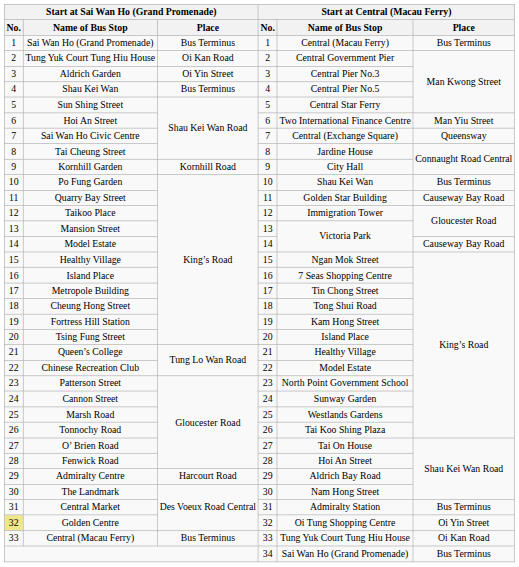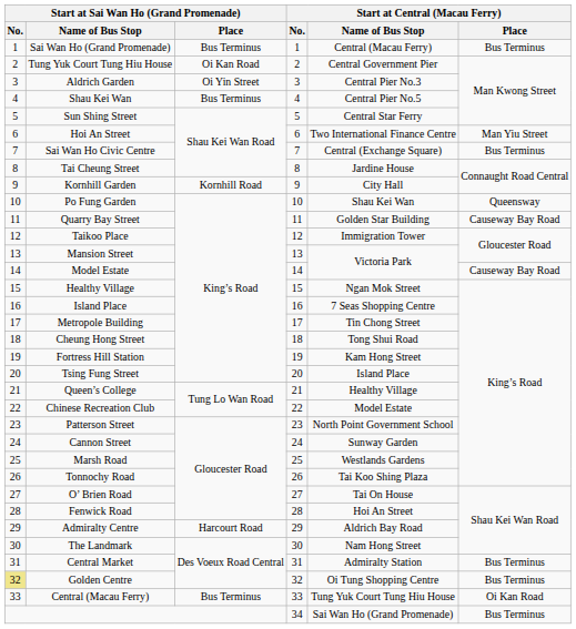 <table class="wikitable" style="text-align: center">
 <tr>
 <th colspan=3>Start at Sai Wan Ho (Grand Promenade)</th>
 <th colspan="3">Start at Central (Macau Ferry)</th>
 </tr>
 <tr>
 <th>No.</th>
 <th>Name of Bus Stop</th>
 <th>Place</th>
 <th>No.</th>
 <th>Name of Bus Stop</th>
 <th>Place</th>
 </tr>
 <tr>
 <td>1</td>
 <td>Sai Wan Ho (Grand Promenade)</td>
 <td>Bus Terminus</td>
 <td>1</td>
 <td>Central (Macau Ferry)</td>
 <td>Bus Terminus</td>
 </tr>
 <tr>
 <td>2</td>
 <td>Tung Yuk Court Tung Hiu House</td>
 <td>Oi Kan Road</td>
 <td>2</td>
 <td>Central Government Pier</td>
 <td rowspan="4">Man Kwong Street</td>
 </tr>
 <tr>
 <td>3</td>
 <td>Aldrich Garden</td>
 <td>Oi Yin Street</td>
 <td>3</td>
 <td>Central Pier No.3</td>
 </tr>
 <tr>
 <td>4</td>
 <td>Shau Kei Wan</td>
 <td>Bus Terminus</td>
 <td>4</td>
 <td>Central Pier No.5</td>
 </tr>
 <tr>
 <td>5</td>
 <td>Sun Shing Street</td>
 <td rowspan="4">Shau Kei Wan Road</td>
 <td>5</td>
 <td>Central Star Ferry</td>
 </tr>
 <tr>
 <td>6</td>
 <td>Hoi An Street</td>
 <td>6</td>
 <td>Two International Finance Centre</td>
 <td>Man Yiu Street</td>
 </tr>
 <tr>
 <td>7</td>
 <td>Sai Wan Ho Civic Centre</td>
 <td>7</td>
 <td>Central (Exchange Square)</td>
-<td>Queensway</td>
+<td>Bus Terminus</td>
 </tr>
 <tr>
 <td>8</td>
 <td>Tai Cheung Street</td>
 <td>8</td>
 <td>Jardine House</td>
 <td rowspan="2">Connaught Road Central</td>
 </tr>
 <tr>
 <td>9</td>
 <td>Kornhill Garden</td>
 <td>Kornhill Road</td>
 <td>9</td>
 <td>City Hall</td>
 </tr>
 <tr>
 <td>10</td>
 <td>Po Fung Garden</td>
 <td rowspan="11">King’s Road</td>
 <td>10</td>
 <td>Shau Kei Wan</td>
-<td>Bus Terminus</td>
+<td>Queensway</td>
 </tr>
 <tr>
 <td>11</td>
 <td>Quarry Bay Street</td>
 <td>11</td>
 <td>Golden Star Building</td>
 <td>Causeway Bay Road</td>
 </tr>
 <tr>
 <td>12</td>
 <td>Taikoo Place</td>
 <td>12</td>
 <td>Immigration Tower</td>
 <td rowspan="2">Gloucester Road</td>
 </tr>
 <tr>
 <td>13</td>
 <td>Mansion Street</td>
 <td>13</td>
 <td rowspan=2>Victoria Park</td>
 </tr>
 <tr>
 <td>14</td>
 <td>Model Estate</td>
 <td>14</td>
 <td>Causeway Bay Road</td>
 </tr>
 <tr>
 <td>15</td>
 <td>Healthy Village</td>
 <td>15</td>
 <td>Ngan Mok Street</td>
 <td rowspan="12">King’s Road</td>
 </tr>
 <tr>
 <td>16</td>
 <td>Island Place</td>
 <td>16</td>
 <td>7 Seas Shopping Centre</td>
 </tr>
 <tr>
 <td>17</td>
 <td>Metropole Building</td>
 <td>17</td>
 <td>Tin Chong Street</td>
 </tr>
 <tr>
 <td>18</td>
 <td>Cheung Hong Street</td>
 <td>18</td>
 <td>Tong Shui Road</td>
 </tr>
 <tr>
 <td>19</td>
 <td>Fortress Hill Station</td>
 <td>19</td>
 <td>Kam Hong Street</td>
 </tr>
 <tr>
 <td>20</td>
 <td>Tsing Fung Street</td>
 <td>20</td>
 <td>Island Place</td>
 </tr>
 <tr>
 <td>21</td>
 <td>Queen’s College</td>
 <td rowspan="2">Tung Lo Wan Road</td>
 <td>21</td>
 <td>Healthy Village</td>
 </tr>
 <tr>
 <td>22</td>
 <td>Chinese Recreation Club</td>
 <td>22</td>
 <td>Model Estate</td>
 </tr>
 <tr>
 <td>23</td>
 <td>Patterson Street</td>
 <td rowspan="6">Gloucester Road</td>
 <td>23</td>
 <td>North Point Government School</td>
 </tr>
 <tr>
 <td>24</td>
 <td>Cannon Street</td>
 <td>24</td>
 <td>Sunway Garden</td>
 </tr>
 <tr>
 <td>25</td>
 <td>Marsh Road</td>
 <td>25</td>
 <td>Westlands Gardens</td>
 </tr>
 <tr>
 <td>26</td>
 <td>Tonnochy Road</td>
 <td>26</td>
 <td>Tai Koo Shing Plaza</td>
 </tr>
 <tr>
 <td>27</td>
 <td>O’ Brien Road</td>
 <td>27</td>
 <td>Tai On House</td>
 <td rowspan="4">Shau Kei Wan Road</td>
 </tr>
 <tr>
 <td>28</td>
 <td>Fenwick Road</td>
 <td>28</td>
 <td>Hoi An Street</td>
 </tr>
 <tr>
 <td>29</td>
 <td>Admiralty Centre</td>
 <td>Harcourt Road</td>
 <td>29</td>
 <td>Aldrich Bay Road</td>
 </tr>
 <tr>
 <td>30</td>
 <td>The Landmark</td>
 <td rowspan="3">Des Voeux Road Central</td>
 <td>30</td>
 <td>Nam Hong Street</td>
 </tr>
 <tr>
 <td>31</td>
 <td>Central Market</td>
 <td>31</td>
 <td>Admiralty Station</td>
 <td>Bus Terminus</td>
 </tr>
 <tr>
 <td style="background: khaki;">32</td>
 <td>Golden Centre</td>
 <td>32</td>
 <td>Oi Tung Shopping Centre</td>
-<td>Oi Yin Street</td>
+<td>Bus Terminus</td>
 </tr>
 <tr>
 <td>33</td>
 <td>Central (Macau Ferry)</td>
 <td>Bus Terminus</td>
 <td>33</td>
 <td>Tung Yuk Court Tung Hiu House</td>
 <td>Oi Kan Road</td>
 </tr>
 <tr>
 <td colspan=3></td>
 <td>34</td>
 <td>Sai Wan Ho (Grand Promenade)</td>
 <td>Bus Terminus</td>
 </tr>
 </table>
